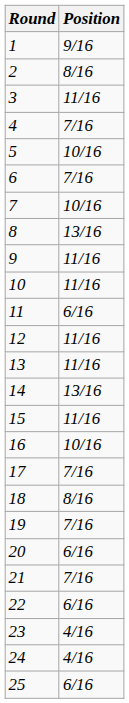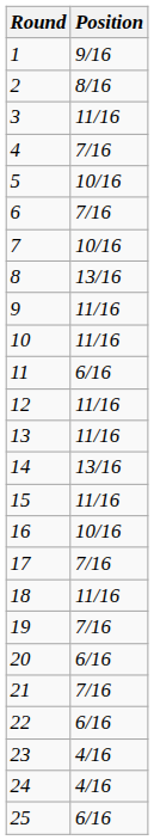 <table class="wikitable" style="float:right;">
 <tr>
 <th><em>Round</em></th>
 <th><em>Position</em></th>
 </tr>
 <tr>
 <td><em>1</em></td>
 <td><em>9/16</em></td>
 </tr>
 <tr>
 <td><em>2</em></td>
 <td><em>8/16</em></td>
 </tr>
 <tr>
 <td><em>3</em></td>
 <td><em>11/16</em></td>
 </tr>
 <tr>
 <td><em>4</em></td>
 <td><em>7/16</em></td>
 </tr>
 <tr>
 <td><em>5</em></td>
 <td><em>10/16</em></td>
 </tr>
 <tr>
 <td><em>6</em></td>
 <td><em>7/16</em></td>
 </tr>
 <tr>
 <td><em>7</em></td>
 <td><em>10/16</em></td>
 </tr>
 <tr>
 <td><em>8</em></td>
 <td><em>13/16</em></td>
 </tr>
 <tr>
 <td><em>9</em></td>
 <td><em>11/16</em></td>
 </tr>
 <tr>
 <td><em>10</em></td>
 <td><em>11/16</em></td>
 </tr>
 <tr>
 <td><em>11</em></td>
 <td><em>6/16</em></td>
 </tr>
 <tr>
 <td><em>12</em></td>
 <td><em>11/16</em></td>
 </tr>
 <tr>
 <td><em>13</em></td>
 <td><em>11/16</em></td>
 </tr>
 <tr>
 <td><em>14</em></td>
 <td><em>13/16</em></td>
 </tr>
 <tr>
 <td><em>15</em></td>
 <td><em>11/16</em></td>
 </tr>
 <tr>
 <td><em>16</em></td>
 <td><em>10/16</em></td>
 </tr>
 <tr>
 <td><em>17</em></td>
 <td><em>7/16</em></td>
 </tr>
 <tr>
 <td><em>18</em></td>
-<td><em>8/16</em></td>
+<td><em>11/16</em></td>
 </tr>
 <tr>
 <td><em>19</em></td>
 <td><em>7/16</em></td>
 </tr>
 <tr>
 <td><em>20</em></td>
 <td><em>6/16</em></td>
 </tr>
 <tr>
 <td><em>21</em></td>
 <td><em>7/16</em></td>
 </tr>
 <tr>
 <td><em>22</em></td>
 <td><em>6/16</em></td>
 </tr>
 <tr>
 <td><em>23</em></td>
 <td><em>4/16</em></td>
 </tr>
 <tr>
 <td><em>24</em></td>
 <td><em>4/16</em></td>
 </tr>
 <tr>
 <td><em>25</em></td>
 <td><em>6/16</em></td>
 </tr>
 </table>
